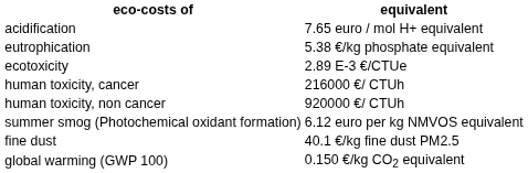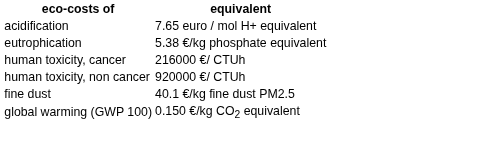 <table>
 <tr>
 <th>eco-costs of</th>
 <th>equivalent</th>
 </tr>
 <tr>
 <td>acidification</td>
 <td>7.65 euro / mol H+ equivalent</td>
 </tr>
 <tr>
 <td>eutrophication</td>
 <td>5.38 €/kg phosphate equivalent</td>
 </tr>
 <tr>
-<td>ecotoxicity</td>
-<td>2.89 E-3 €/CTUe</td>
-</tr>
-<tr>
 <td>human toxicity, cancer</td>
 <td>216000 €/ CTUh</td>
 </tr>
 <tr>
 <td>human toxicity, non cancer</td>
 <td>920000 €/ CTUh</td>
-</tr>
-<tr>
-<td>summer smog (Photochemical oxidant formation)</td>
-<td>6.12 euro per kg NMVOS equivalent</td>
 </tr>
 <tr>
 <td>fine dust</td>
 <td>40.1 €/kg fine dust PM2.5</td>
 </tr>
 <tr>
 <td>global warming  (GWP 100)</td>
 <td>0.150 €/kg CO<sub>2</sub> equivalent</td>
 </tr>
 </table>
